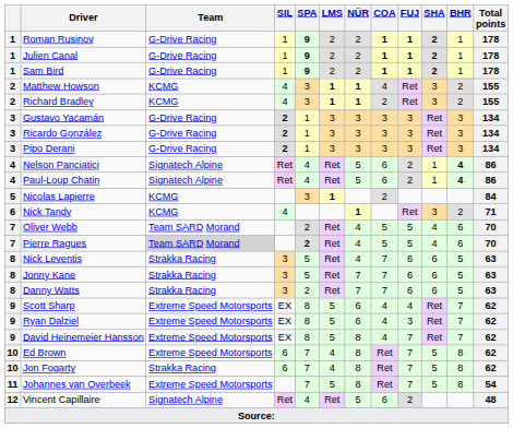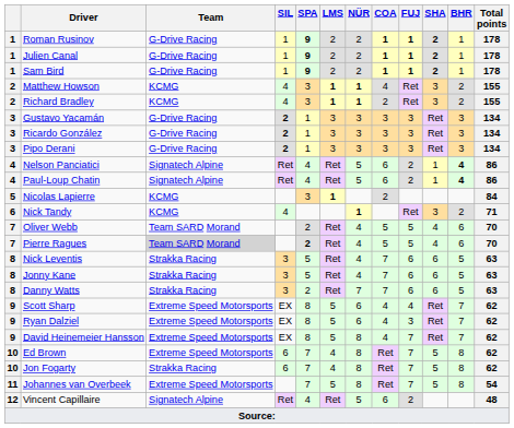 <table class="wikitable" style="font-size: 85%; text-align:center;">
 <tr valign="top">
 <th valign=middle></th>
 <th valign=middle>Driver</th>
 <th valign=middle>Team</th>
 <th><a href='#'>SIL</a><br></th>
 <th><a href='#'>SPA</a><br></th>
 <th><a href='#'>LMS</a><br></th>
 <th><a href='#'>NÜR</a><br></th>
 <th><a href='#'>COA</a><br></th>
 <th><a href='#'>FUJ</a><br></th>
 <th><a href='#'>SHA</a><br></th>
 <th><a href='#'>BHR</a><br></th>
 <th valign=middle>Total<br>points</th>
 </tr>
 <tr>
 <th>1</th>
 <td align=left> <a href='#'>Roman Rusinov</a></td>
 <td align=left> <a href='#'>G-Drive Racing</a></td>
 <td style="background:#FFFFBF;">1</td>
 <td style="background:#DFFFDF;"><strong>9</strong></td>
 <td style="background:#DFDFDF;">2</td>
 <td style="background:#DFDFDF;">2</td>
 <td style="background:#FFFFBF;"><strong>1</strong></td>
 <td style="background:#FFFFBF;"><strong>1</strong></td>
 <td style="background:#DFDFDF;"><strong>2</strong></td>
 <td style="background:#FFFFBF;">1</td>
 <th>178</th>
 </tr>
 <tr>
 <th>1</th>
 <td align=left> <a href='#'>Julien Canal</a></td>
 <td align=left> <a href='#'>G-Drive Racing</a></td>
 <td style="background:#FFFFBF;">1</td>
 <td style="background:#DFFFDF;"><strong>9</strong></td>
 <td style="background:#DFDFDF;">2</td>
 <td style="background:#DFDFDF;">2</td>
 <td style="background:#FFFFBF;"><strong>1</strong></td>
 <td style="background:#FFFFBF;"><strong>1</strong></td>
 <td style="background:#DFDFDF;"><strong>2</strong></td>
 <td style="background:#FFFFBF;">1</td>
 <th>178</th>
 </tr>
 <tr>
 <th>1</th>
 <td align=left> <a href='#'>Sam Bird</a></td>
 <td align=left> <a href='#'>G-Drive Racing</a></td>
 <td style="background:#FFFFBF;">1</td>
 <td style="background:#DFFFDF;"><strong>9</strong></td>
 <td style="background:#DFDFDF;">2</td>
 <td style="background:#DFDFDF;">2</td>
 <td style="background:#FFFFBF;"><strong>1</strong></td>
 <td style="background:#FFFFBF;"><strong>1</strong></td>
 <td style="background:#DFDFDF;"><strong>2</strong></td>
 <td style="background:#FFFFBF;">1</td>
 <th>178</th>
 </tr>
 <tr>
 <th>2</th>
 <td align=left> <a href='#'>Matthew Howson</a></td>
 <td align=left> <a href='#'>KCMG</a></td>
 <td style="background:#DFFFDF;">4</td>
 <td style="background:#FFDF9F;">3</td>
 <td style="background:#FFFFBF;"><strong>1</strong></td>
 <td style="background:#FFFFBF;"><strong>1</strong></td>
 <td style="background:#DFDFDF;">4</td>
 <td style="background:#EFCFFF;">Ret</td>
 <td style="background:#FFDF9F;">3</td>
 <td style="background:#DFDFDF;">2</td>
 <th>155</th>
 </tr>
 <tr>
 <th>2</th>
 <td align=left> <a href='#'>Richard Bradley</a></td>
 <td align=left> <a href='#'>KCMG</a></td>
 <td style="background:#DFFFDF;">4</td>
 <td style="background:#FFDF9F;">3</td>
 <td style="background:#FFFFBF;"><strong>1</strong></td>
 <td style="background:#FFFFBF;"><strong>1</strong></td>
 <td style="background:#DFDFDF;">2</td>
 <td style="background:#EFCFFF;">Ret</td>
 <td style="background:#FFDF9F;">3</td>
 <td style="background:#DFDFDF;">2</td>
 <th>155</th>
 </tr>
 <tr>
 <th>3</th>
 <td align=left> <a href='#'>Gustavo Yacamán</a></td>
 <td align=left> <a href='#'>G-Drive Racing</a></td>
 <td style="background:#DFDFDF;"><strong>2</strong></td>
 <td style="background:#FFFFBF;">1</td>
 <td style="background:#FFDF9F;">3</td>
 <td style="background:#FFDF9F;">3</td>
 <td style="background:#FFDF9F;">3</td>
 <td style="background:#FFDF9F;">3</td>
 <td style="background:#EFCFFF;">Ret</td>
 <td style="background:#FFDF9F;">3</td>
 <th>134</th>
 </tr>
 <tr>
 <th>3</th>
 <td align=left> <a href='#'>Ricardo González</a></td>
 <td align=left> <a href='#'>G-Drive Racing</a></td>
 <td style="background:#DFDFDF;"><strong>2</strong></td>
 <td style="background:#FFFFBF;">1</td>
 <td style="background:#FFDF9F;">3</td>
 <td style="background:#FFDF9F;">3</td>
 <td style="background:#FFDF9F;">3</td>
 <td style="background:#FFDF9F;">3</td>
 <td style="background:#EFCFFF;">Ret</td>
 <td style="background:#FFDF9F;">3</td>
 <th>134</th>
 </tr>
 <tr>
 <th>3</th>
 <td align=left> <a href='#'>Pipo Derani</a></td>
 <td align=left> <a href='#'>G-Drive Racing</a></td>
 <td style="background:#DFDFDF;"><strong>2</strong></td>
 <td style="background:#FFFFBF;">1</td>
 <td style="background:#FFDF9F;">3</td>
 <td style="background:#FFDF9F;">3</td>
 <td style="background:#FFDF9F;">3</td>
 <td style="background:#FFDF9F;">3</td>
 <td style="background:#EFCFFF;">Ret</td>
 <td style="background:#FFDF9F;">3</td>
 <th>134</th>
 </tr>
 <tr>
 <th>4</th>
 <td align=left> <a href='#'>Nelson Panciatici</a></td>
 <td align=left> <a href='#'>Signatech Alpine</a></td>
 <td style="background:#EFCFFF;">Ret</td>
 <td style="background:#DFFFDF;">4</td>
 <td style="background:#EFCFFF;">Ret</td>
 <td style="background:#DFFFDF;">5</td>
 <td style="background:#DFFFDF;">6</td>
 <td style="background:#DFDFDF;">2</td>
 <td style="background:#FFFFBF;">1</td>
 <td style="background:#DFFFDF;"><strong>4</strong></td>
 <th>86</th>
 </tr>
 <tr>
 <th>4</th>
 <td align=left> <a href='#'>Paul-Loup Chatin</a></td>
 <td align=left> <a href='#'>Signatech Alpine</a></td>
 <td style="background:#EFCFFF;">Ret</td>
 <td style="background:#DFFFDF;">4</td>
 <td style="background:#EFCFFF;">Ret</td>
 <td style="background:#DFFFDF;">5</td>
 <td style="background:#DFFFDF;">6</td>
 <td style="background:#DFDFDF;">2</td>
 <td style="background:#FFFFBF;">1</td>
 <td style="background:#DFFFDF;"><strong>4</strong></td>
 <th>86</th>
 </tr>
 <tr>
 <th>5</th>
 <td align=left> <a href='#'>Nicolas Lapierre</a></td>
 <td align=left> <a href='#'>KCMG</a></td>
 <td></td>
 <td style="background:#FFDF9F;">3</td>
 <td style="background:#FFFFBF;"><strong>1</strong></td>
 <td></td>
 <td style="background:#DFDFDF;">2</td>
 <td></td>
 <td></td>
 <td></td>
 <th>84</th>
 </tr>
 <tr>
 <th>6</th>
 <td align=left> <a href='#'>Nick Tandy</a></td>
 <td align=left> <a href='#'>KCMG</a></td>
 <td style="background:#DFFFDF;">4</td>
 <td></td>
 <td></td>
 <td style="background:#FFFFBF;"><strong>1</strong></td>
 <td></td>
 <td style="background:#EFCFFF;">Ret</td>
 <td style="background:#FFDF9F;">3</td>
 <td style="background:#DFDFDF;">2</td>
 <th>71</th>
 </tr>
 <tr>
 <th>7</th>
 <td align=left> <a href='#'>Oliver Webb</a></td>
 <td align=left> <a href='#'>Team SARD</a> <a href='#'>Morand</a></td>
 <td></td>
 <td style="background:#DFDFDF;">2</td>
 <td style="background:#EFCFFF;">Ret</td>
 <td style="background:#DFFFDF;">4</td>
 <td style="background:#DFFFDF;">5</td>
 <td style="background:#DFFFDF;">5</td>
 <td style="background:#DFFFDF;">4</td>
 <td style="background:#DFFFDF;">6</td>
 <th>70</th>
 </tr>
 <tr>
 <th>7</th>
 <td align=left> <a href='#'>Pierre Ragues</a></td>
 <td align=left style="background: lightgrey;"> <a href='#'>Team SARD</a> <a href='#'>Morand</a></td>
 <td></td>
 <td style="background:#DFDFDF;"><strong>2</strong></td>
 <td style="background:#EFCFFF;">Ret</td>
 <td style="background:#DFFFDF;">4</td>
 <td style="background:#DFFFDF;">5</td>
 <td style="background:#DFFFDF;">5</td>
 <td style="background:#DFFFDF;">4</td>
 <td style="background:#DFFFDF;">6</td>
 <th>70</th>
 </tr>
 <tr>
 <th>8</th>
 <td align="left"> <a href='#'>Nick Leventis</a></td>
 <td align="left"> <a href='#'>Strakka Racing</a></td>
 <td style="background:#FFDF9F;">3</td>
 <td style="background:#DFFFDF;">5</td>
 <td style="background:#EFCFFF;">Ret</td>
 <td style="background:#DFFFDF;">4</td>
 <td style="background:#DFFFDF;">7</td>
 <td style="background:#DFFFDF;">6</td>
 <td style="background:#DFFFDF;">6</td>
 <td style="background:#DFFFDF;">5</td>
 <th>63</th>
 </tr>
 <tr>
 <th>8</th>
 <td align="left"> <a href='#'>Jonny Kane</a></td>
 <td align="left"> <a href='#'>Strakka Racing</a></td>
 <td style="background:#FFDF9F;">3</td>
 <td style="background:#DFFFDF;">5</td>
 <td style="background:#EFCFFF;">Ret</td>
-<td style="background:#DFFFDF;">7</td>
+<td style="background:#DFFFDF;">4</td>
 <td style="background:#DFFFDF;">7</td>
 <td style="background:#DFFFDF;">6</td>
 <td style="background:#DFFFDF;">6</td>
 <td style="background:#DFFFDF;">5</td>
 <th>63</th>
 </tr>
 <tr>
 <th>8</th>
 <td align="left"> <a href='#'>Danny Watts</a></td>
 <td align="left"> <a href='#'>Strakka Racing</a></td>
 <td style="background:#FFDF9F;">3</td>
 <td style="background:#DFFFDF;">2</td>
 <td style="background:#EFCFFF;">Ret</td>
 <td style="background:#DFFFDF;">7</td>
 <td style="background:#DFFFDF;">7</td>
 <td style="background:#DFFFDF;">6</td>
 <td style="background:#DFFFDF;">6</td>
 <td style="background:#DFFFDF;">5</td>
 <th>63</th>
 </tr>
 <tr>
 <th>9</th>
 <td align="left"> <a href='#'>Scott Sharp</a></td>
 <td align="left"> <a href='#'>Extreme Speed Motorsports</a></td>
 <td>EX</td>
 <td style="background:#DFFFDF;">8</td>
 <td style="background:#DFFFDF;">5</td>
 <td style="background:#DFFFDF;">6</td>
 <td style="background:#DFFFDF;">4</td>
 <td style="background:#DFFFDF;">4</td>
 <td style="background:#EFCFFF;">Ret</td>
 <td style="background:#DFFFDF;">7</td>
 <th>62</th>
 </tr>
 <tr>
 <th>9</th>
 <td align="left"> <a href='#'>Ryan Dalziel</a></td>
 <td align="left"> <a href='#'>Extreme Speed Motorsports</a></td>
 <td>EX</td>
 <td style="background:#DFFFDF;">8</td>
 <td style="background:#DFFFDF;">5</td>
 <td style="background:#DFFFDF;">6</td>
 <td style="background:#DFFFDF;">4</td>
 <td style="background:#DFFFDF;">3</td>
 <td style="background:#EFCFFF;">Ret</td>
 <td style="background:#DFFFDF;">7</td>
 <th>62</th>
 </tr>
 <tr>
 <th>9</th>
 <td align="left"> <a href='#'>David Heinemeier Hansson</a></td>
 <td align="left"> <a href='#'>Extreme Speed Motorsports</a></td>
 <td>EX</td>
 <td style="background:#DFFFDF;">8</td>
 <td style="background:#DFFFDF;">5</td>
 <td style="background:#DFFFDF;">8</td>
 <td style="background:#DFFFDF;">4</td>
 <td style="background:#DFFFDF;">7</td>
 <td style="background:#EFCFFF;">Ret</td>
 <td style="background:#DFFFDF;">7</td>
 <th>62</th>
 </tr>
 <tr>
 <th>10</th>
 <td align="left"> <a href='#'>Ed Brown</a></td>
 <td align="left"> <a href='#'>Extreme Speed Motorsports</a></td>
 <td style="background:#DFFFDF;">6</td>
 <td style="background:#DFFFDF;">7</td>
 <td style="background:#DFFFDF;">4</td>
 <td style="background:#DFFFDF;">8</td>
 <td style="background:#EFCFFF;">Ret</td>
 <td style="background:#DFFFDF;">7</td>
 <td style="background:#DFFFDF;">5</td>
 <td style="background:#DFFFDF;">8</td>
 <th>62</th>
 </tr>
 <tr>
 <th>10</th>
 <td align="left"> <a href='#'>Jon Fogarty</a></td>
 <td align="left"> <a href='#'>Strakka Racing</a></td>
 <td style="background:#DFFFDF;">6</td>
 <td style="background:#DFFFDF;">7</td>
 <td style="background:#DFFFDF;">4</td>
 <td style="background:#DFFFDF;">8</td>
 <td style="background:#EFCFFF;">Ret</td>
 <td style="background:#DFFFDF;">7</td>
 <td style="background:#DFFFDF;">5</td>
 <td style="background:#DFFFDF;">8</td>
 <th>62</th>
 </tr>
 <tr>
 <th>11</th>
 <td align="left"> <a href='#'>Johannes van Overbeek</a></td>
 <td align="left"> <a href='#'>Extreme Speed Motorsports</a></td>
 <td></td>
 <td style="background:#DFFFDF;">7</td>
 <td style="background:#DFFFDF;">5</td>
 <td style="background:#DFFFDF;">8</td>
 <td style="background:#EFCFFF;">Ret</td>
 <td style="background:#DFFFDF;">7</td>
 <td style="background:#DFFFDF;">5</td>
 <td style="background:#DFFFDF;">8</td>
 <th>54</th>
 </tr>
 <tr>
 <th>12</th>
 <td align="left"> Vincent Capillaire</td>
 <td align="left"> <a href='#'>Signatech Alpine</a></td>
 <td style="background:#EFCFFF;">Ret</td>
 <td style="background:#DFFFDF;">4</td>
 <td style="background:#EFCFFF;">Ret</td>
 <td style="background:#DFFFDF;">5</td>
 <td style="background:#DFFFDF;">6</td>
 <td style="background:#DFDFDF;">2</td>
 <td></td>
 <td></td>
 <th>48</th>
 </tr>
 <tr class="sortbottom">
 <td colspan="12" style="background-color:#EAECF0;text-align:center"><strong>Source:</strong></td>
 </tr>
 </table>
